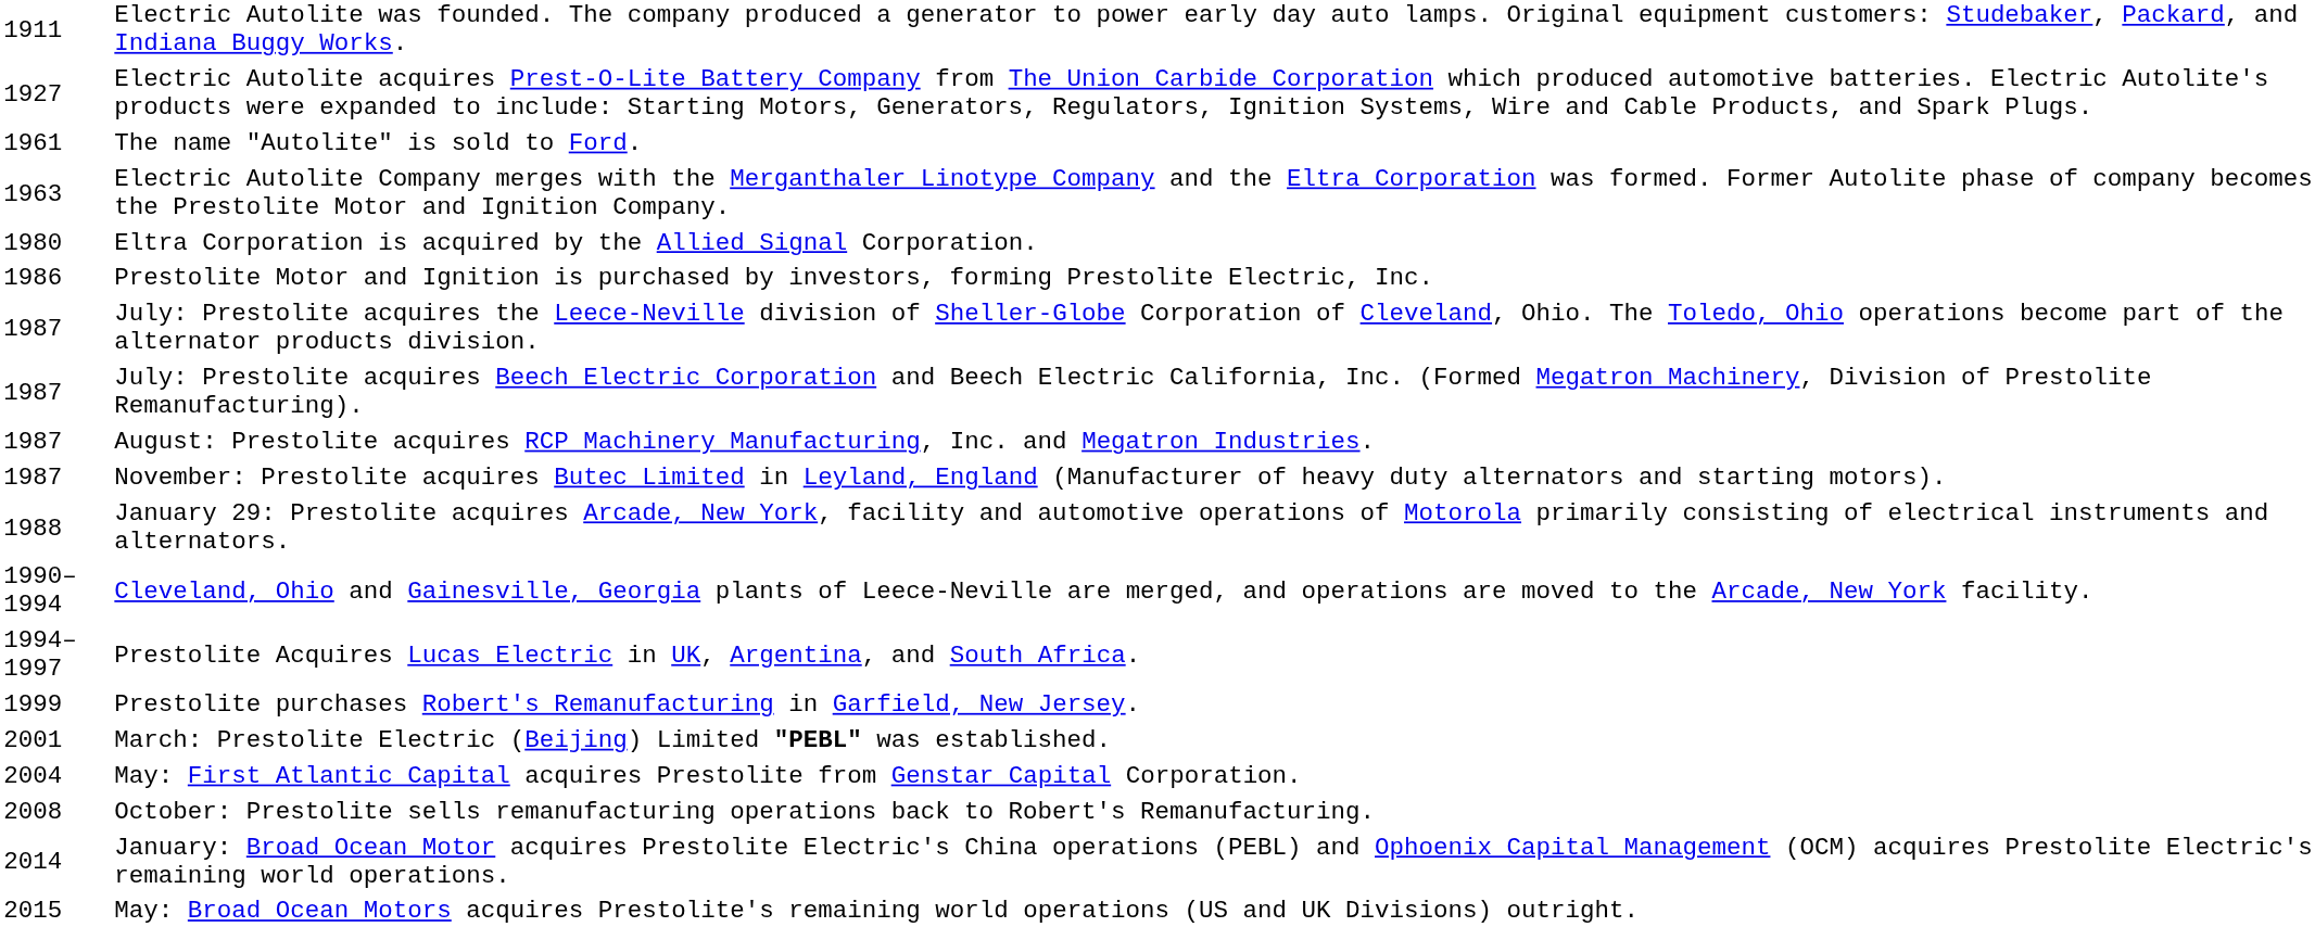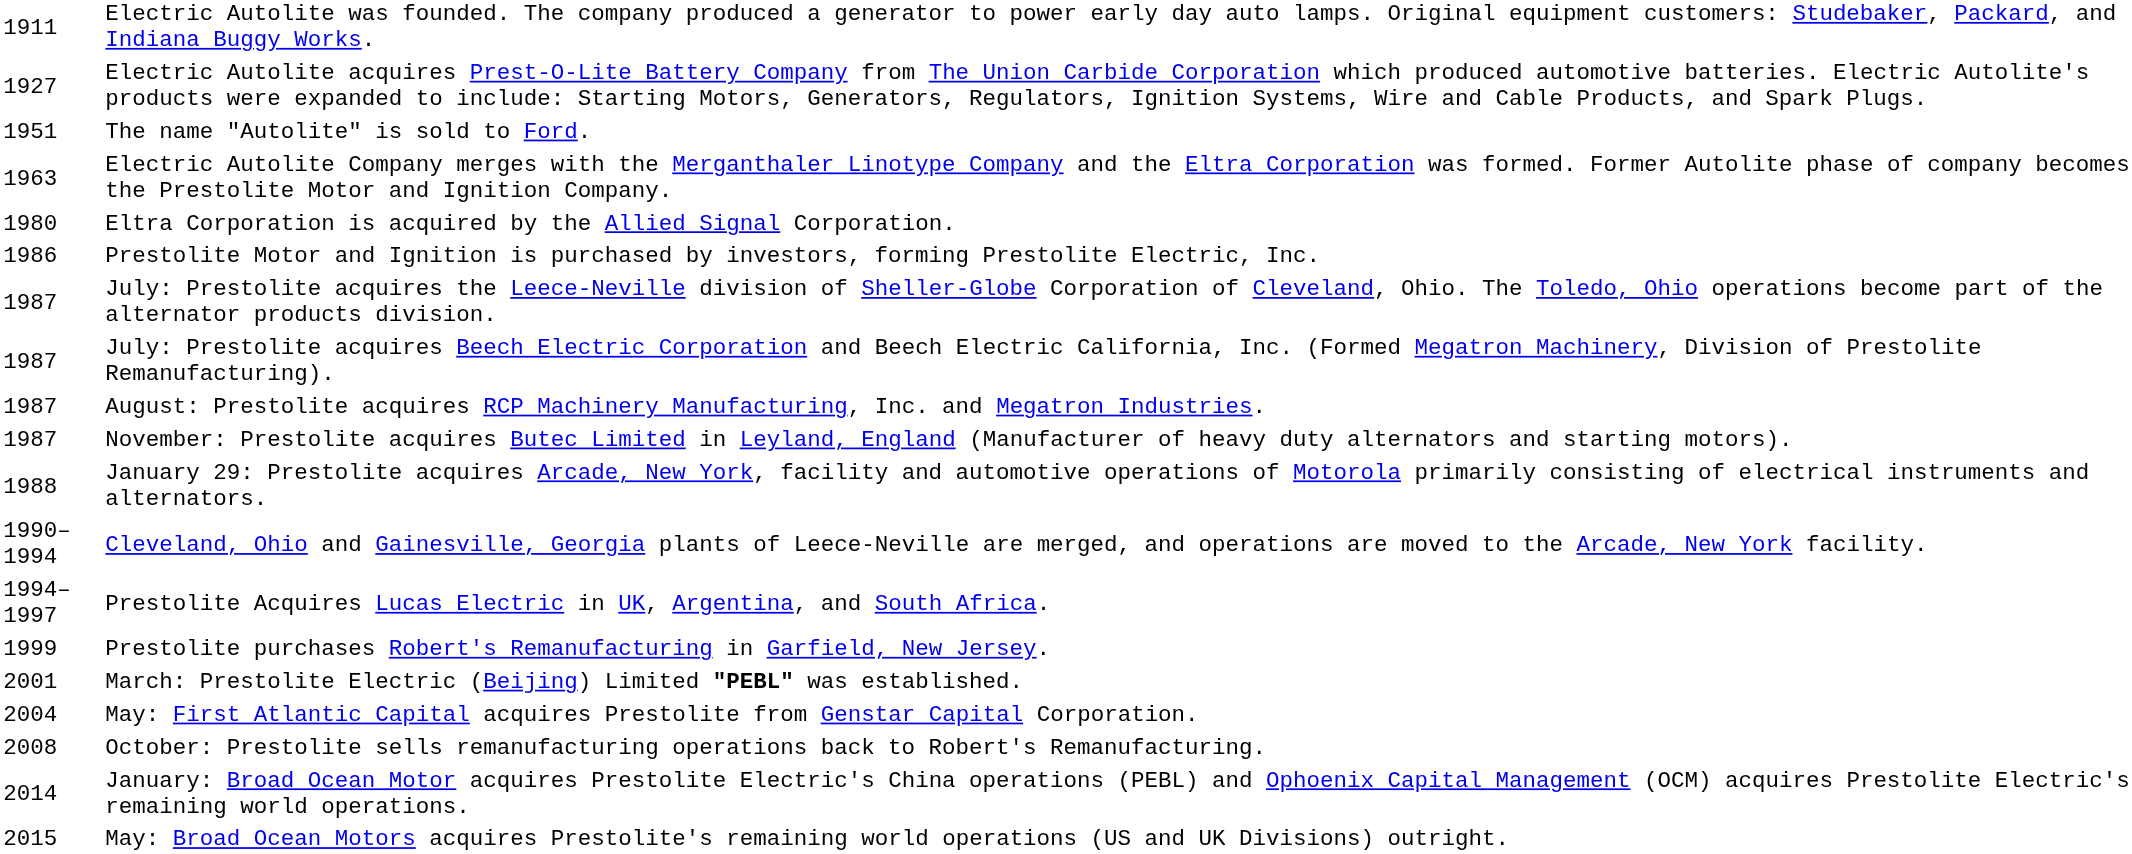 <table>
 <tr>
 <td>1911</td>
 <td>Electric Autolite was founded. The company produced a generator to power early day auto lamps. Original equipment customers: <a href='#'>Studebaker</a>, <a href='#'>Packard</a>, and <a href='#'>Indiana Buggy Works</a>.</td>
 </tr>
 <tr>
 <td>1927</td>
 <td>Electric Autolite acquires <a href='#'>Prest-O-Lite Battery Company</a> from <a href='#'>The Union Carbide Corporation</a> which produced automotive batteries. Electric Autolite's products were expanded to include: Starting Motors, Generators, Regulators, Ignition Systems, Wire and Cable Products, and Spark Plugs.</td>
 </tr>
 <tr>
-<td>1961</td>
+<td>1951</td>
 <td>The name "Autolite" is sold to <a href='#'>Ford</a>.</td>
 </tr>
 <tr>
 <td>1963</td>
 <td>Electric Autolite Company merges with the <a href='#'>Merganthaler Linotype Company</a> and the <a href='#'>Eltra Corporation</a> was formed. Former Autolite phase of company becomes the Prestolite Motor and Ignition Company.</td>
 </tr>
 <tr>
 <td>1980</td>
 <td>Eltra Corporation is acquired by the <a href='#'>Allied Signal</a> Corporation.</td>
 </tr>
 <tr>
 <td>1986</td>
 <td>Prestolite Motor and Ignition is purchased by investors, forming Prestolite Electric, Inc.</td>
 </tr>
 <tr>
 <td>1987</td>
 <td>July: Prestolite acquires the <a href='#'>Leece-Neville</a> division of <a href='#'>Sheller-Globe</a> Corporation of <a href='#'>Cleveland</a>, Ohio. The <a href='#'>Toledo, Ohio</a> operations become part of the alternator products division.</td>
 </tr>
 <tr>
 <td>1987</td>
 <td>July: Prestolite acquires <a href='#'>Beech Electric Corporation</a> and Beech Electric California, Inc. (Formed <a href='#'>Megatron Machinery</a>, Division of Prestolite Remanufacturing).</td>
 </tr>
 <tr>
 <td>1987</td>
 <td>August: Prestolite acquires <a href='#'>RCP Machinery Manufacturing</a>, Inc. and <a href='#'>Megatron Industries</a>.</td>
 </tr>
 <tr>
 <td>1987</td>
 <td>November: Prestolite acquires <a href='#'>Butec Limited</a> in <a href='#'>Leyland, England</a> (Manufacturer of heavy duty alternators and starting motors).</td>
 </tr>
 <tr>
 <td>1988</td>
 <td>January 29: Prestolite acquires <a href='#'>Arcade, New York</a>, facility and automotive operations of <a href='#'>Motorola</a> primarily consisting of electrical instruments and alternators.</td>
 </tr>
 <tr>
 <td>1990–1994</td>
 <td><a href='#'>Cleveland, Ohio</a> and <a href='#'>Gainesville, Georgia</a> plants of Leece-Neville are merged, and operations are moved to the <a href='#'>Arcade, New York</a> facility.</td>
 </tr>
 <tr>
 <td>1994–1997</td>
 <td>Prestolite Acquires <a href='#'>Lucas Electric</a> in <a href='#'>UK</a>, <a href='#'>Argentina</a>, and <a href='#'>South Africa</a>.</td>
 </tr>
 <tr>
 <td>1999</td>
 <td>Prestolite purchases <a href='#'>Robert's Remanufacturing</a> in <a href='#'>Garfield, New Jersey</a>.</td>
 </tr>
 <tr>
 <td>2001</td>
 <td>March: Prestolite Electric (<a href='#'>Beijing</a>) Limited <strong>"PEBL"</strong> was established.</td>
 </tr>
 <tr>
 <td>2004</td>
 <td>May: <a href='#'>First Atlantic Capital</a> acquires Prestolite from <a href='#'>Genstar Capital</a> Corporation.</td>
 </tr>
 <tr>
 <td>2008</td>
 <td>October: Prestolite sells remanufacturing operations back to Robert's Remanufacturing.</td>
 </tr>
 <tr>
 <td>2014</td>
 <td>January: <a href='#'>Broad Ocean Motor</a> acquires Prestolite Electric's China operations (PEBL) and <a href='#'>Ophoenix Capital Management</a> (OCM) acquires Prestolite Electric's remaining world operations.</td>
 </tr>
 <tr>
 <td>2015</td>
 <td>May: <a href='#'>Broad Ocean Motors</a> acquires Prestolite's remaining world operations (US and UK Divisions) outright.</td>
 </tr>
 <tr>
 </tr>
 </table>
